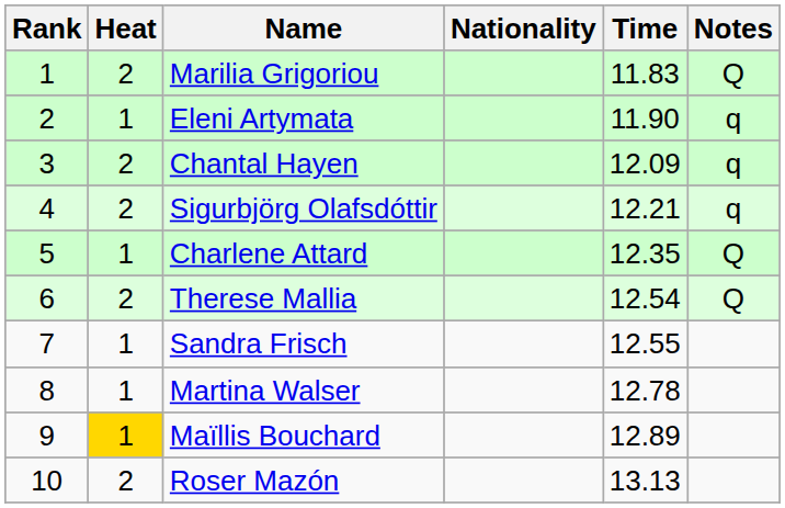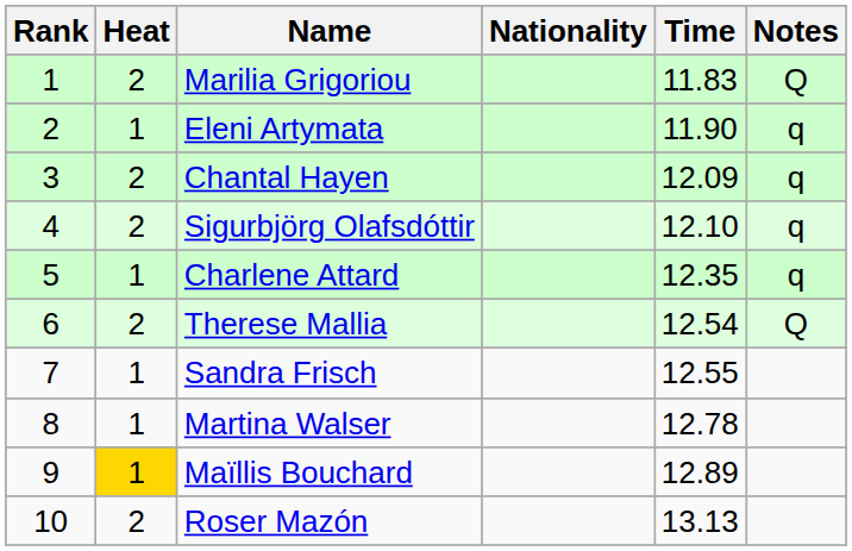 <table class="wikitable sortable" style="text-align:center; font-size:95%">
 <tr>
 <th>Rank</th>
 <th>Heat</th>
 <th>Name</th>
 <th>Nationality</th>
 <th>Time</th>
 <th>Notes</th>
 </tr>
 <tr bgcolor=ccffcc>
 <td>1</td>
 <td>2</td>
 <td align=left><a href='#'>Marilia Grigoriou</a></td>
 <td align=left></td>
 <td>11.83</td>
 <td>Q</td>
 </tr>
 <tr bgcolor=ccffcc>
 <td>2</td>
 <td>1</td>
 <td align=left><a href='#'>Eleni Artymata</a></td>
 <td align=left></td>
 <td>11.90</td>
 <td>q</td>
 </tr>
 <tr bgcolor=ccffcc>
 <td>3</td>
 <td>2</td>
 <td align=left><a href='#'>Chantal Hayen</a></td>
 <td align=left></td>
 <td>12.09</td>
 <td>q</td>
 </tr>
 <tr bgcolor=ddffdd>
 <td>4</td>
 <td>2</td>
 <td align=left><a href='#'>Sigurbjörg Olafsdóttir</a></td>
 <td align=left></td>
-<td>12.21</td>
+<td>12.10</td>
 <td>q</td>
 </tr>
 <tr bgcolor=ccffcc>
 <td>5</td>
 <td>1</td>
 <td align=left><a href='#'>Charlene Attard</a></td>
 <td align=left></td>
 <td>12.35</td>
-<td>Q</td>
+<td>q</td>
 </tr>
 <tr bgcolor=ddffdd>
 <td>6</td>
 <td>2</td>
 <td align=left><a href='#'>Therese Mallia</a></td>
 <td align=left></td>
 <td>12.54</td>
 <td>Q</td>
 </tr>
 <tr>
 <td>7</td>
 <td>1</td>
 <td align=left><a href='#'>Sandra Frisch</a></td>
 <td align=left></td>
 <td>12.55</td>
 <td></td>
 </tr>
 <tr>
 <td>8</td>
 <td>1</td>
 <td align=left><a href='#'>Martina Walser</a></td>
 <td align=left></td>
 <td>12.78</td>
 <td></td>
 </tr>
 <tr>
 <td>9</td>
 <td style="background: gold;">1</td>
 <td align=left><a href='#'>Maïllis Bouchard</a></td>
 <td align=left></td>
 <td>12.89</td>
 <td></td>
 </tr>
 <tr>
 <td>10</td>
 <td>2</td>
 <td align=left><a href='#'>Roser Mazón</a></td>
 <td align=left></td>
 <td>13.13</td>
 <td></td>
 </tr>
 </table>
